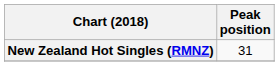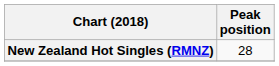 <table class="wikitable sortable plainrowheaders" style="text-align:center">
 <tr>
 <th>Chart (2018)</th>
 <th>Peak<br>position</th>
 </tr>
 <tr>
 <th scope="row">New Zealand Hot Singles (<a href='#'>RMNZ</a>)</th>
-<td>31</td>
+<td>28</td>
 </tr>
 <tr>
 </tr>
 <tr>
 </tr>
 <tr>
 </tr>
 </table>
